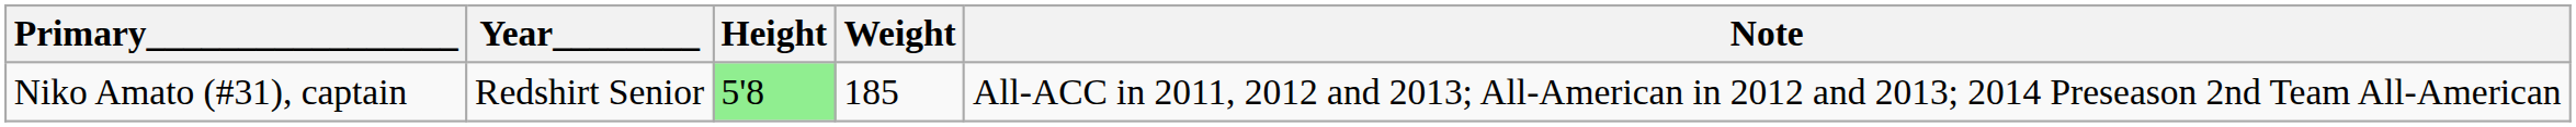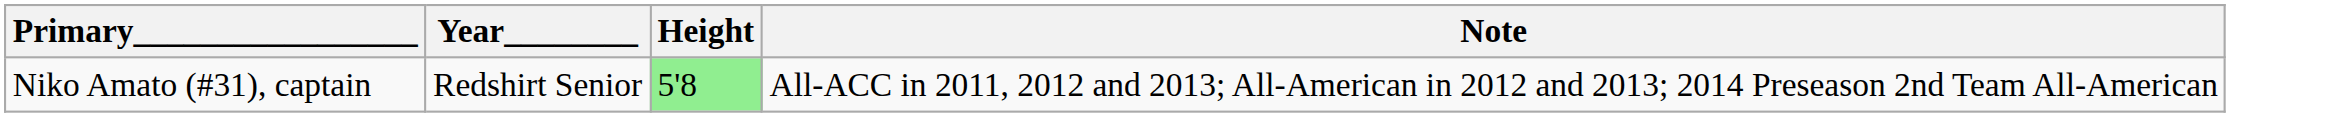 <table class="wikitable">
 <tr>
 <th>Primary_________________</th>
 <th>Year________</th>
 <th>Height</th>
-<th>Weight</th>
 <th>Note</th>
 </tr>
 <tr>
 <td>Niko Amato (#31), captain</td>
 <td>Redshirt Senior</td>
 <td style="background: lightgreen;">5'8</td>
-<td>185</td>
 <td>All-ACC in 2011, 2012 and 2013; All-American in 2012 and 2013; 2014 Preseason 2nd Team All-American</td>
 </tr>
 </table>
